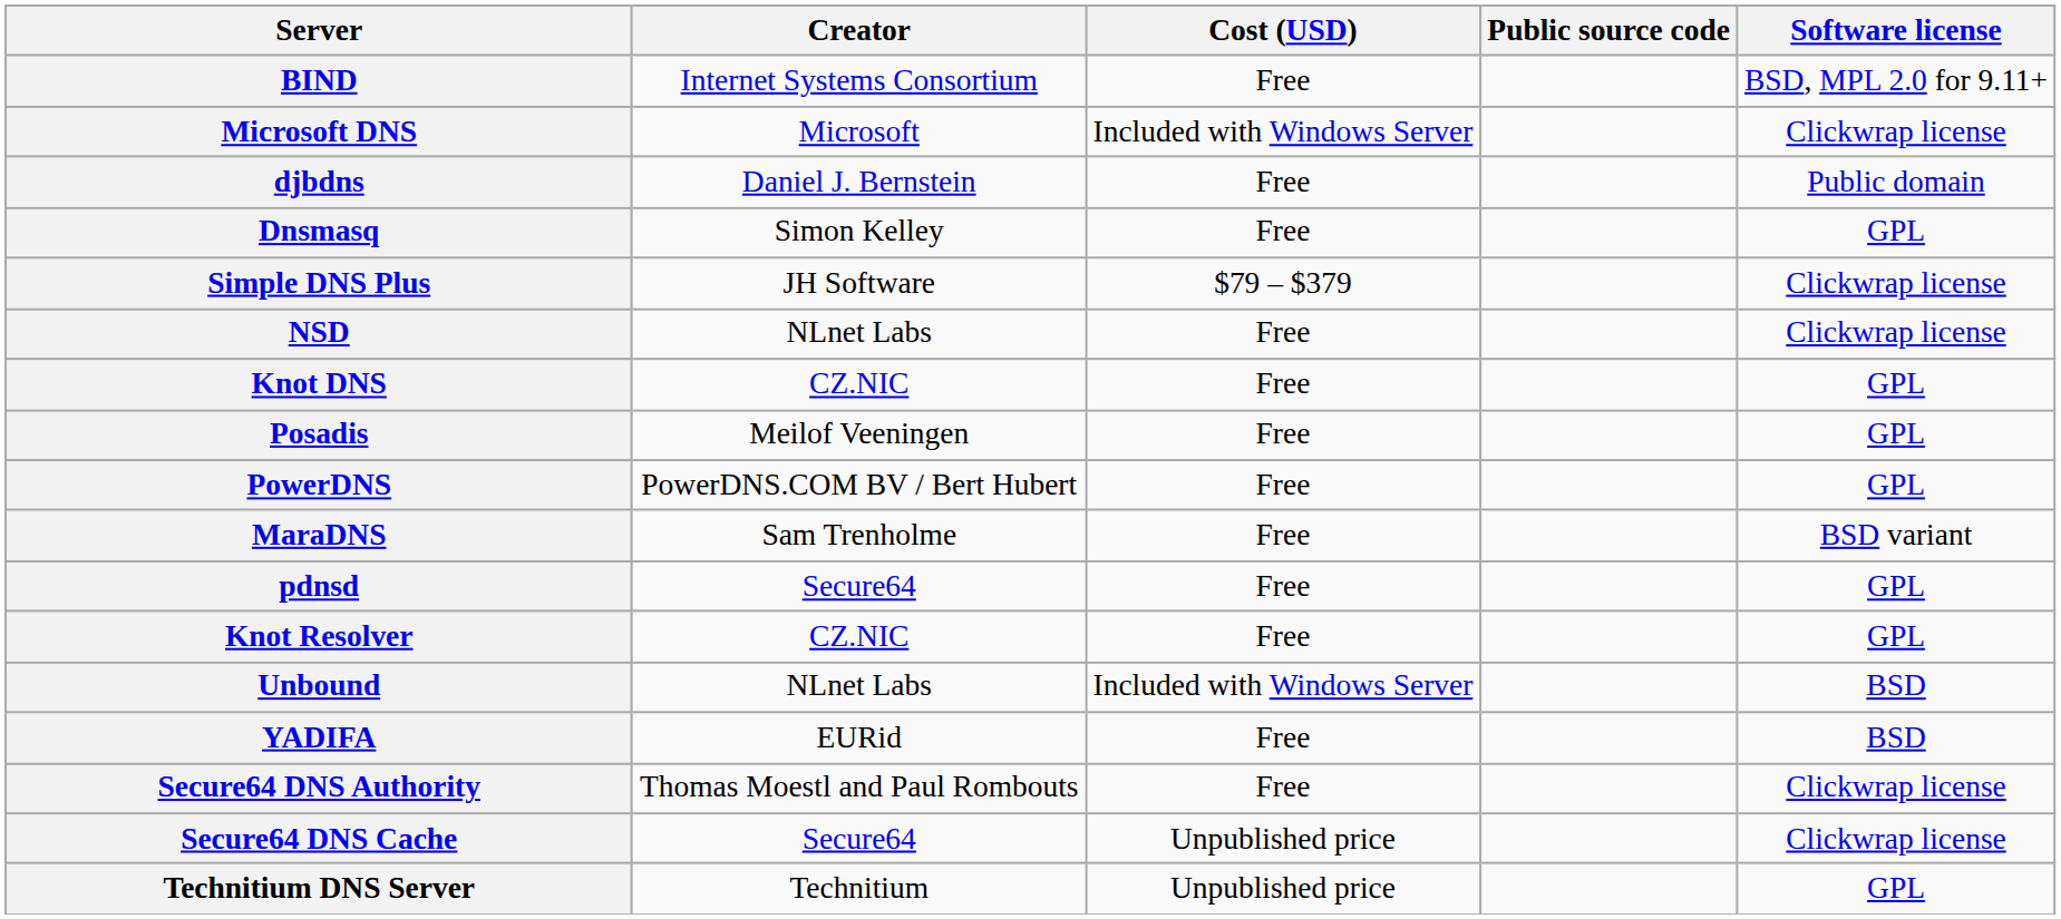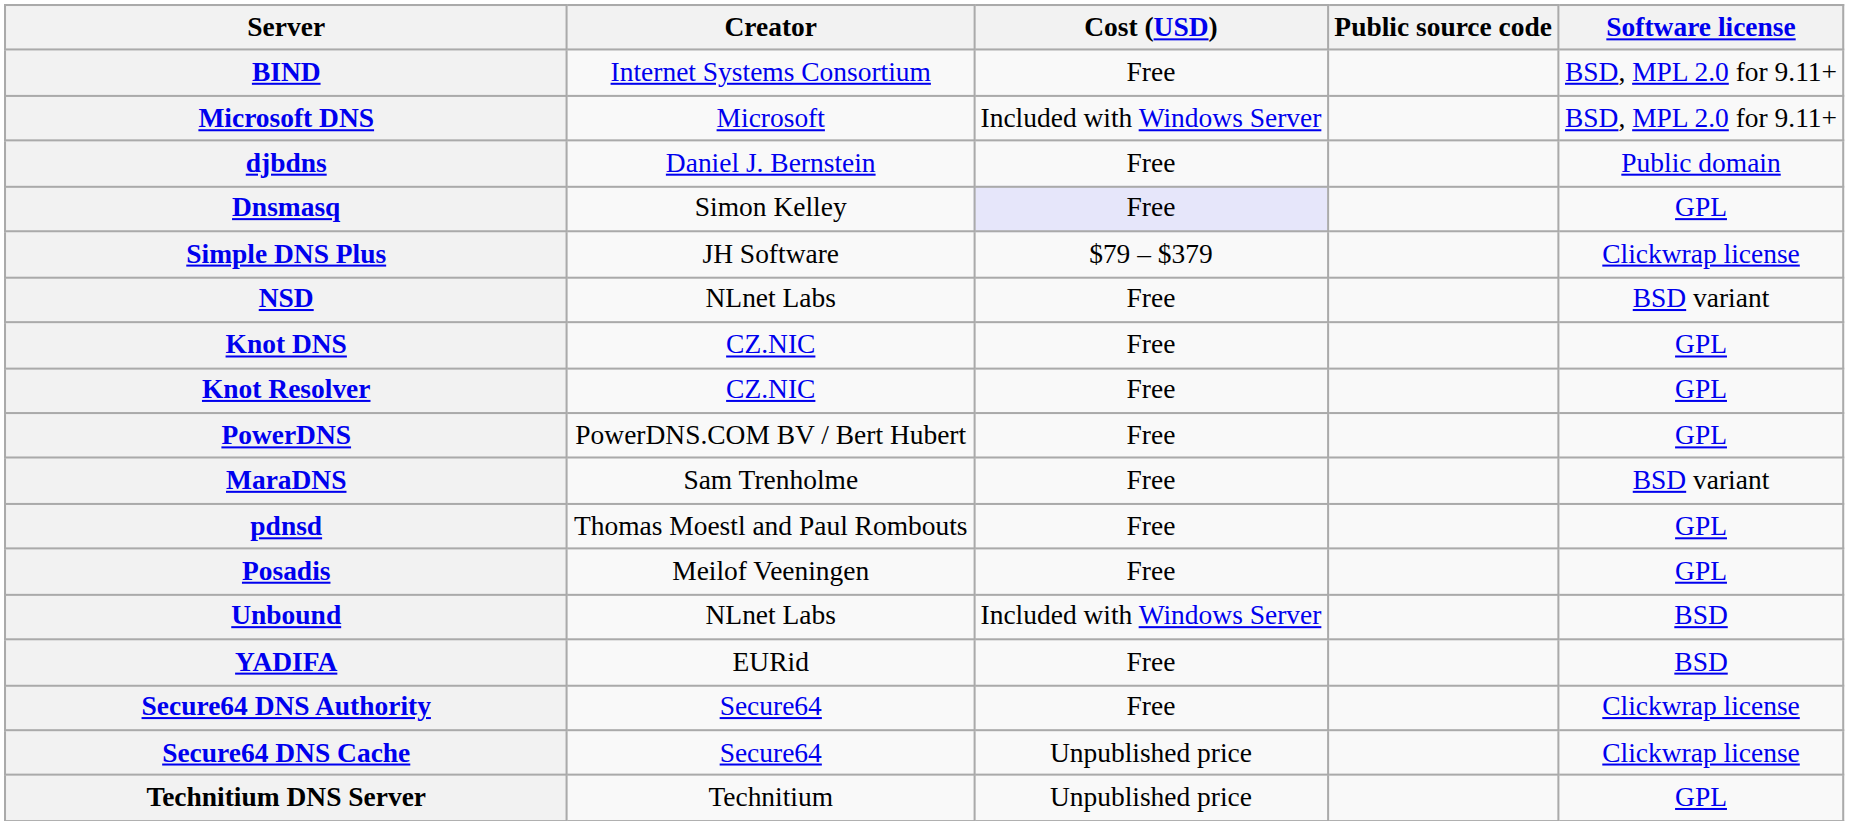 <table class="sortable wikitable" style="font-size: 85%; text-align: center; width: auto;">
 <tr>
 <th style="width:20em">Server</th>
 <th>Creator</th>
 <th>Cost (<a href='#'>USD</a>)</th>
 <th>Public source code</th>
 <th><a href='#'>Software license</a></th>
 </tr>
 <tr>
 <th><a href='#'>BIND</a></th>
 <td><a href='#'>Internet Systems Consortium</a></td>
 <td>Free</td>
 <td></td>
 <td><a href='#'>BSD</a>, <a href='#'>MPL 2.0</a> for 9.11+</td>
 </tr>
 <tr>
 <th><a href='#'>Microsoft DNS</a></th>
 <td><a href='#'>Microsoft</a></td>
 <td>Included with <a href='#'>Windows Server</a></td>
 <td></td>
-<td><a href='#'>Clickwrap license</a></td>
+<td><a href='#'>BSD</a>, <a href='#'>MPL 2.0</a> for 9.11+</td>
 </tr>
 <tr>
 <th><a href='#'>djbdns</a></th>
 <td><a href='#'>Daniel J. Bernstein</a></td>
 <td>Free</td>
 <td></td>
 <td><a href='#'>Public domain</a></td>
 </tr>
 <tr>
 <th><a href='#'>Dnsmasq</a></th>
 <td>Simon Kelley</td>
-<td>Free</td>
+<td style="background: lavender;">Free</td>
 <td></td>
 <td><a href='#'>GPL</a></td>
 </tr>
 <tr>
 <th><a href='#'>Simple DNS Plus</a></th>
 <td>JH Software</td>
 <td>$79 – $379</td>
 <td></td>
 <td><a href='#'>Clickwrap license</a></td>
 </tr>
 <tr>
 <th><a href='#'>NSD</a></th>
 <td>NLnet Labs</td>
 <td>Free</td>
 <td></td>
-<td><a href='#'>Clickwrap license</a></td>
+<td><a href='#'>BSD</a> variant</td>
 </tr>
 <tr>
 <th><a href='#'>Knot DNS</a></th>
 <td><a href='#'>CZ.NIC</a></td>
 <td>Free</td>
 <td></td>
 <td><a href='#'>GPL</a></td>
 </tr>
 <tr>
-<th><a href='#'>Posadis</a></th>
-<td>Meilof Veeningen</td>
+<th><a href='#'>Knot Resolver</a></th>
+<td><a href='#'>CZ.NIC</a></td>
 <td>Free</td>
 <td></td>
 <td><a href='#'>GPL</a></td>
 </tr>
 <tr>
 <th><a href='#'>PowerDNS</a></th>
 <td>PowerDNS.COM BV / Bert Hubert</td>
 <td>Free</td>
 <td></td>
 <td><a href='#'>GPL</a></td>
 </tr>
 <tr>
 <th><a href='#'>MaraDNS</a></th>
 <td>Sam Trenholme</td>
 <td>Free</td>
 <td></td>
 <td><a href='#'>BSD</a> variant</td>
 </tr>
 <tr>
 <th><a href='#'>pdnsd</a></th>
-<td><a href='#'>Secure64</a></td>
+<td>Thomas Moestl and Paul Rombouts</td>
 <td>Free</td>
 <td></td>
 <td><a href='#'>GPL</a></td>
 </tr>
 <tr>
-<th><a href='#'>Knot Resolver</a></th>
-<td><a href='#'>CZ.NIC</a></td>
+<th><a href='#'>Posadis</a></th>
+<td>Meilof Veeningen</td>
 <td>Free</td>
 <td></td>
 <td><a href='#'>GPL</a></td>
 </tr>
 <tr>
 <th><a href='#'>Unbound</a></th>
 <td>NLnet Labs</td>
 <td>Included with <a href='#'>Windows Server</a></td>
 <td></td>
 <td><a href='#'>BSD</a></td>
 </tr>
 <tr>
 <th><a href='#'>YADIFA</a></th>
 <td>EURid</td>
 <td>Free</td>
 <td></td>
 <td><a href='#'>BSD</a></td>
 </tr>
 <tr>
 <th><a href='#'>Secure64 DNS Authority</a></th>
-<td>Thomas Moestl and Paul Rombouts</td>
+<td><a href='#'>Secure64</a></td>
 <td>Free</td>
 <td></td>
 <td><a href='#'>Clickwrap license</a></td>
 </tr>
 <tr>
 <th><a href='#'>Secure64 DNS Cache</a></th>
 <td><a href='#'>Secure64</a></td>
 <td>Unpublished price</td>
 <td></td>
 <td><a href='#'>Clickwrap license</a></td>
 </tr>
 <tr>
 <th>Technitium DNS Server</th>
 <td>Technitium</td>
 <td>Unpublished price</td>
 <td></td>
 <td><a href='#'>GPL</a></td>
 </tr>
 </table>
